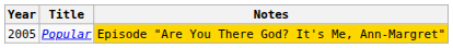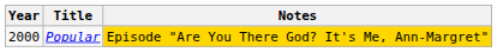 <table class="wikitable">
 <tr>
 <th>Year</th>
 <th>Title</th>
 <th>Notes</th>
 </tr>
 <tr>
-<td>2005</td>
+<td>2000</td>
 <td><em><a href='#'>Popular</a></em></td>
 <td style="background: gold;">Episode "Are You There God? It's Me, Ann-Margret"</td>
 </tr>
 </table>
